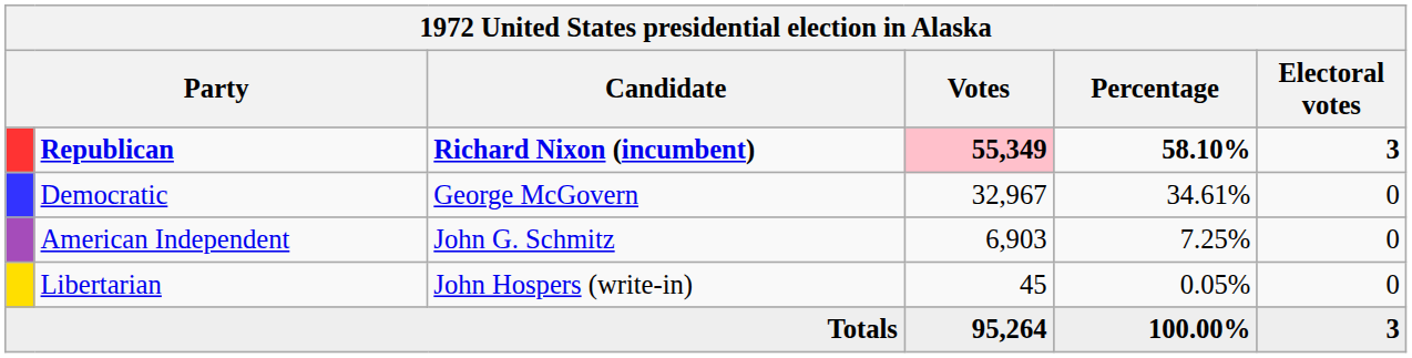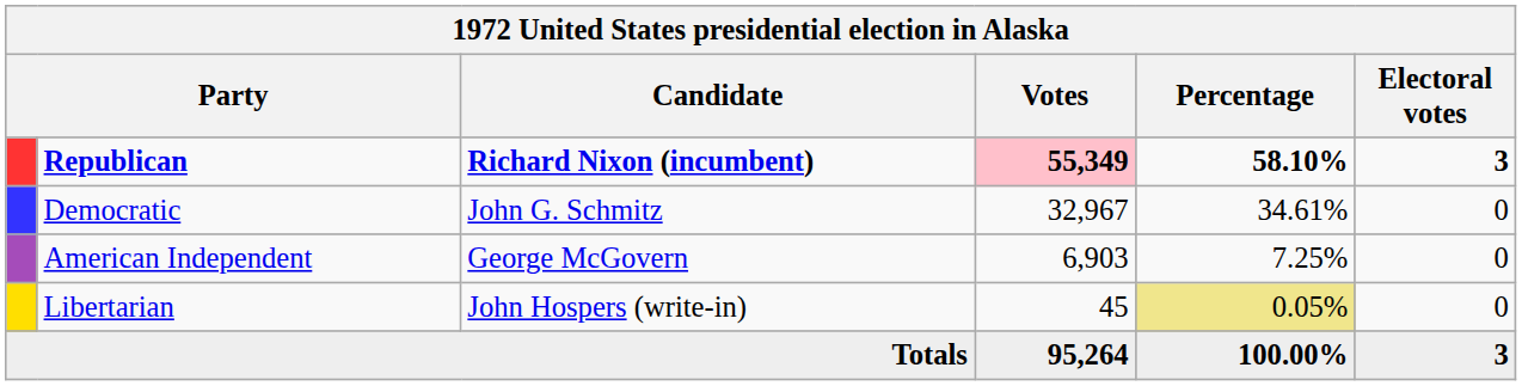 <table class="wikitable" style="font-size: 95%;">
 <tr>
 <th colspan="6">1972 United States presidential election in Alaska</th>
 </tr>
 <tr>
 <th colspan="2" style="width: 15em">Party</th>
 <th style="width: 17em">Candidate</th>
 <th style="width: 5em">Votes</th>
 <th style="width: 7em">Percentage</th>
 <th style="width: 5em">Electoral votes</th>
 </tr>
 <tr>
 <th style="background:#f33; width:3px;"></th>
 <td style="width: 130px"><strong><a href='#'>Republican</a></strong></td>
 <td><strong><a href='#'>Richard Nixon</a></strong> <strong>(<a href='#'>incumbent</a>)</strong></td>
 <td style="background: pink; text-align:right;"><strong>55,349</strong></td>
 <td style="text-align:right;"><strong>58.10%</strong></td>
 <td style="text-align:right;"><strong>3</strong></td>
 </tr>
 <tr>
 <th style="background:#33f; width:3px;"></th>
 <td style="width: 130px"><a href='#'>Democratic</a></td>
-<td><a href='#'>George McGovern</a></td>
+<td><a href='#'>John G. Schmitz</a></td>
 <td style="text-align:right;">32,967</td>
 <td style="text-align:right;">34.61%</td>
 <td style="text-align:right;">0</td>
 </tr>
 <tr>
 <th style="background:#a54cba; width:3px;"></th>
 <td style="width: 130px"><a href='#'>American Independent</a></td>
-<td><a href='#'>John G. Schmitz</a></td>
+<td><a href='#'>George McGovern</a></td>
 <td style="text-align:right;">6,903</td>
 <td style="text-align:right;">7.25%</td>
 <td style="text-align:right;">0</td>
 </tr>
 <tr>
 <th style="background:#FFDF00; width:3px;"></th>
 <td style="width: 130px"><a href='#'>Libertarian</a></td>
 <td><a href='#'>John Hospers</a> (write-in)</td>
 <td style="text-align:right;">45</td>
-<td style="text-align:right;">0.05%</td>
+<td style="background: khaki; text-align:right;">0.05%</td>
 <td style="text-align:right;">0</td>
 </tr>
 <tr style="background:#eee; text-align:right;">
 <td colspan="3"><strong>Totals</strong></td>
 <td><strong>95,264</strong></td>
 <td><strong>100.00%</strong></td>
 <td><strong>3</strong></td>
 </tr>
 </table>
